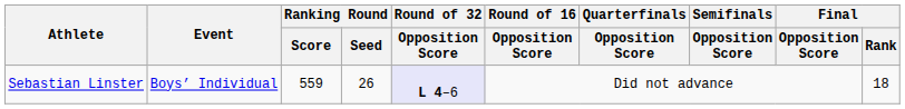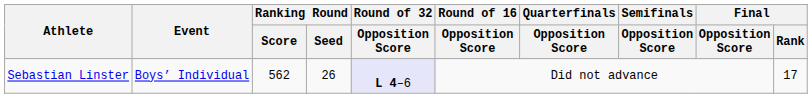 <table class="wikitable" border="1" style="font-size:90%">
 <tr>
 <th rowspan=2>Athlete</th>
 <th rowspan=2>Event</th>
 <th colspan=2>Ranking Round</th>
 <th>Round of 32</th>
 <th>Round of 16</th>
 <th>Quarterfinals</th>
 <th>Semifinals</th>
 <th colspan=2>Final</th>
 </tr>
 <tr>
 <th>Score</th>
 <th>Seed</th>
 <th>Opposition<br>Score</th>
 <th>Opposition<br>Score</th>
 <th>Opposition<br>Score</th>
 <th>Opposition<br>Score</th>
 <th>Opposition<br>Score</th>
 <th>Rank</th>
 </tr>
 <tr>
 <td><a href='#'>Sebastian Linster</a></td>
 <td><a href='#'>Boys’ Individual</a></td>
-<td align=center>559</td>
+<td align=center>562</td>
 <td align=center>26</td>
 <td align=center style="background: lavender;"> <br> <strong>L</strong> <strong>4</strong>–6</td>
 <td colspan=4 align=center>Did not advance</td>
-<td align=center>18</td>
+<td align=center>17</td>
 </tr>
 </table>
